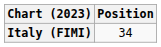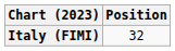 <table class="wikitable plainrowheaders" style="text-align:center">
 <tr>
 <th scope="col">Chart (2023)</th>
 <th scope="col">Position</th>
 </tr>
 <tr>
 <th scope="row">Italy (FIMI)</th>
-<td>34</td>
+<td>32</td>
 </tr>
 </table>
